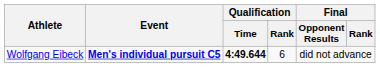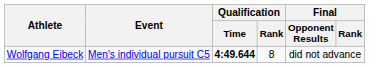 <table class="wikitable" style="font-size:90%">
 <tr>
 <th rowspan=2>Athlete</th>
 <th rowspan=2>Event</th>
 <th colspan=2>Qualification</th>
 <th colspan=2>Final</th>
 </tr>
 <tr style="font-size:95%">
 <th>Time</th>
 <th>Rank</th>
 <th>Opponent<br>Results</th>
 <th>Rank</th>
 </tr>
 <tr align=center>
 <td align=left><a href='#'>Wolfgang Eibeck</a></td>
-<td align=left><strong><a href='#'>Men's individual pursuit C5</a></strong></td>
+<td align=left><a href='#'>Men's individual pursuit C5</a></td>
 <td><strong>4:49.644</strong></td>
-<td>6</td>
+<td>8</td>
 <td colspan=2>did not advance</td>
 </tr>
 </table>
